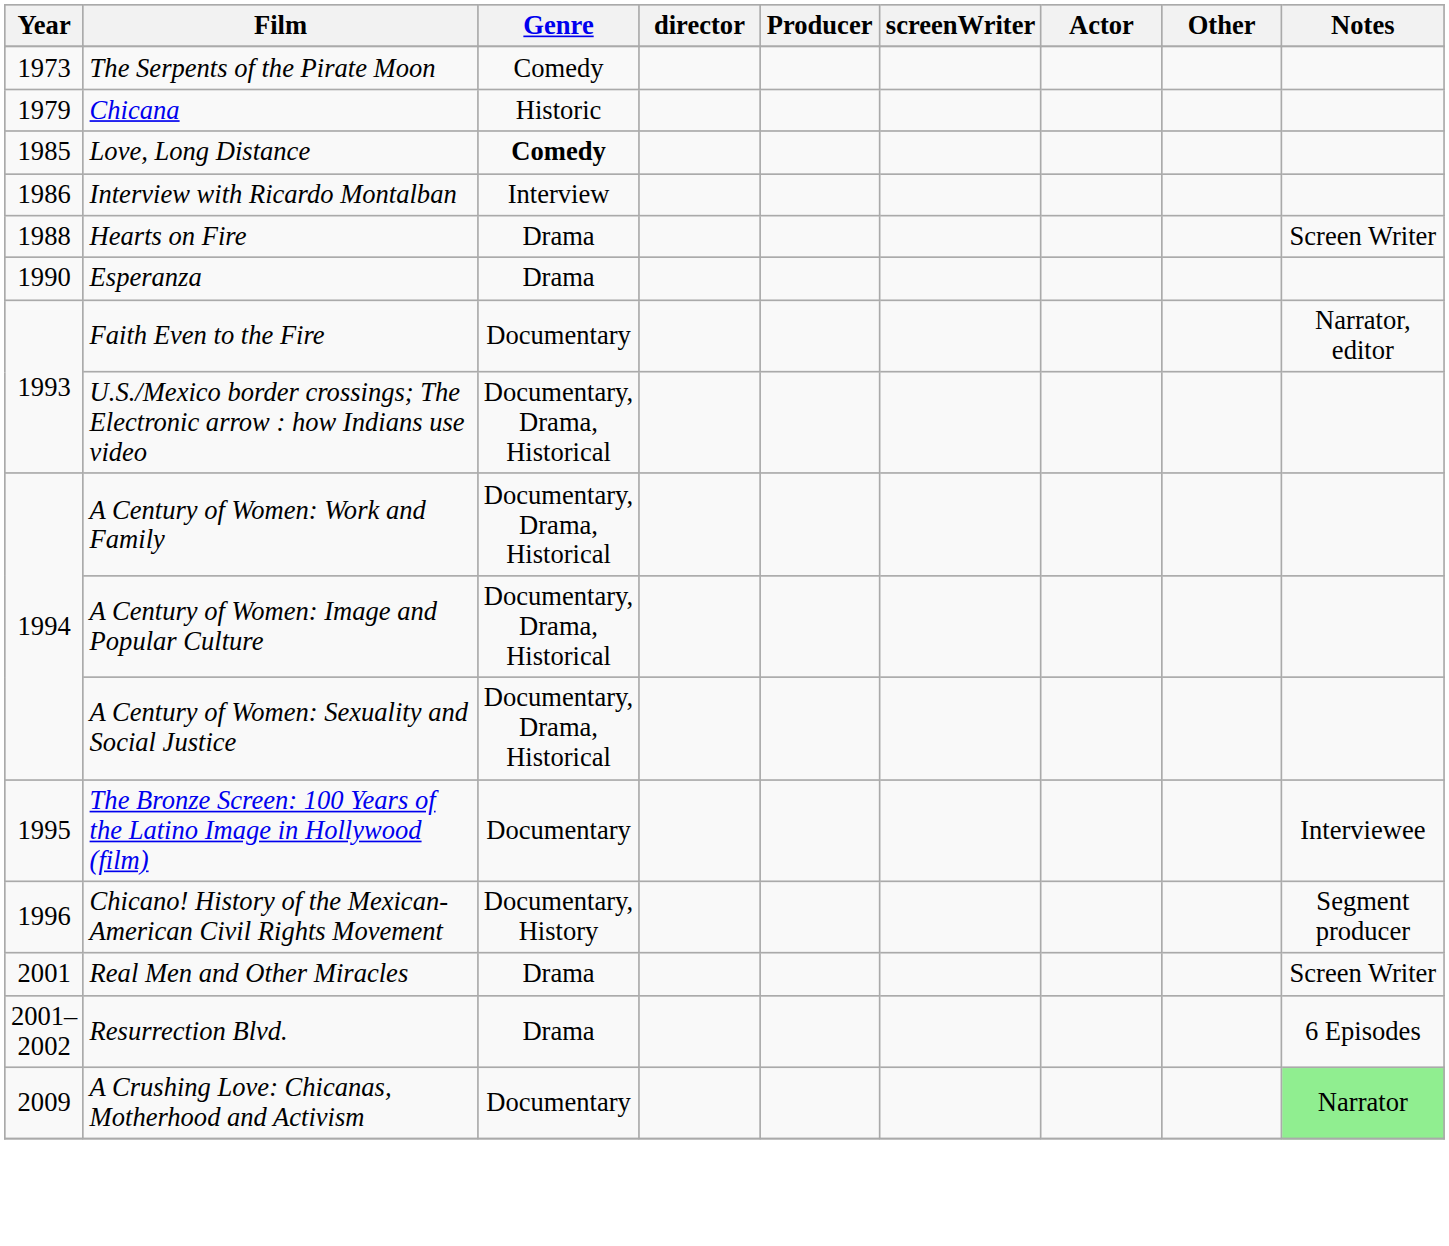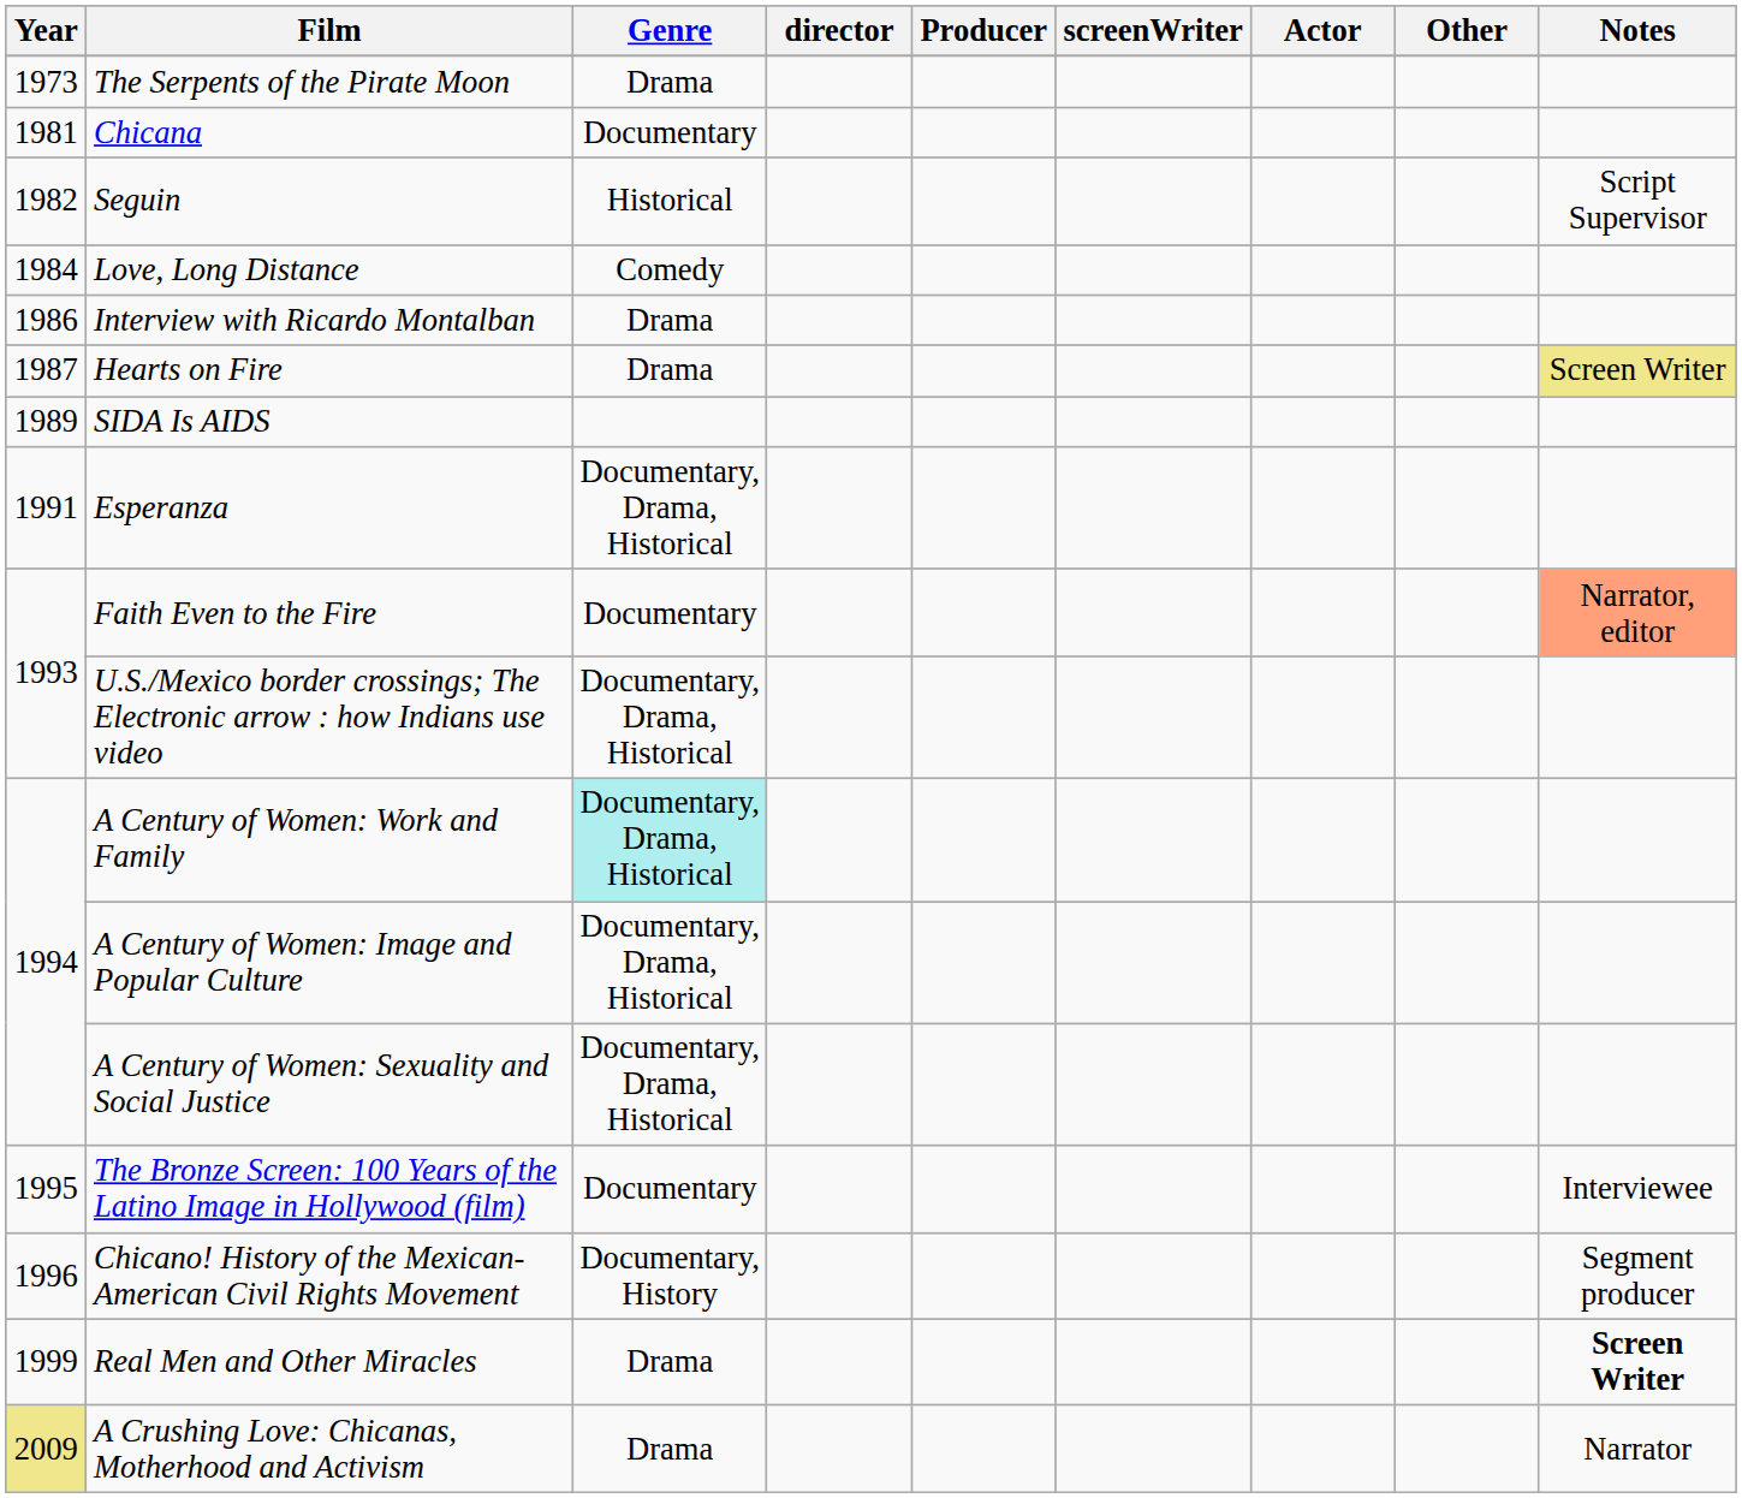 <table class="wikitable sortable" style="text-align:center">
 <tr>
 <th width="33">Year</th>
 <th>Film</th>
 <th width=65><a href='#'>Genre</a></th>
 <th width=65>director</th>
 <th width=65>Producer</th>
 <th width=65>screenWriter</th>
 <th width=65>Actor</th>
 <th width=65>Other</th>
 <th>Notes</th>
 </tr>
 <tr>
 </tr>
 <tr>
 <td>1973</td>
 <td style="text-align:left"><em>The Serpents of the Pirate Moon</em></td>
-<td>Comedy</td>
+<td>Drama</td>
 <td></td>
 <td></td>
 <td></td>
 <td></td>
 <td></td>
 <td></td>
 </tr>
 <tr>
-<td>1979</td>
+<td>1981</td>
 <td style="text-align:left"><em><a href='#'>Chicana</a></em></td>
-<td>Historic</td>
+<td>Documentary</td>
 <td></td>
 <td></td>
 <td></td>
 <td></td>
 <td></td>
 <td></td>
 </tr>
 <tr>
-<td>1985</td>
+<td>1982</td>
+<td style="text-align:left"><em>Seguin</em></td>
+<td>Historical</td>
+<td></td>
+<td></td>
+<td></td>
+<td></td>
+<td></td>
+<td>Script Supervisor</td>
+</tr>
+<tr>
+<td>1984</td>
 <td style="text-align:left"><em>Love, Long Distance</em></td>
-<td><strong>Comedy</strong></td>
+<td>Comedy</td>
 <td></td>
 <td></td>
 <td></td>
 <td></td>
 <td></td>
 <td></td>
 </tr>
 <tr>
 <td>1986</td>
 <td style="text-align:left"><em>Interview with Ricardo Montalban</em></td>
-<td>Interview</td>
+<td>Drama</td>
 <td></td>
 <td></td>
 <td></td>
 <td></td>
 <td></td>
 <td></td>
 </tr>
 <tr>
-<td>1988</td>
+<td>1987</td>
 <td style="text-align:left"><em>Hearts on Fire</em></td>
 <td>Drama</td>
 <td></td>
 <td></td>
 <td></td>
 <td></td>
 <td></td>
-<td>Screen Writer</td>
+<td style="background: khaki;">Screen Writer</td>
 </tr>
 <tr>
-<td>1990</td>
+<td>1989</td>
+<td style="text-align:left"><em>SIDA Is AIDS</em></td>
+<td></td>
+<td></td>
+<td></td>
+<td></td>
+<td></td>
+<td></td>
+<td></td>
+</tr>
+<tr>
+<td>1991</td>
 <td style="text-align:left"><em>Esperanza</em></td>
-<td>Drama</td>
+<td>Documentary, Drama, Historical</td>
 <td></td>
 <td></td>
 <td></td>
 <td></td>
 <td></td>
 <td></td>
 </tr>
 <tr>
 <td rowspan="2">1993</td>
 <td style="text-align:left"><em>Faith Even to the Fire</em></td>
 <td>Documentary</td>
 <td></td>
 <td></td>
 <td></td>
 <td></td>
 <td></td>
-<td>Narrator, editor</td>
+<td style="background: lightsalmon;">Narrator, editor</td>
 </tr>
 <tr>
 <td style="text-align:left"><em>U.S./Mexico border crossings; The Electronic arrow : how Indians use video</em></td>
 <td>Documentary, Drama, Historical</td>
 <td></td>
 <td></td>
 <td></td>
 <td></td>
 <td></td>
 <td></td>
 </tr>
 <tr>
 <td rowspan="3">1994</td>
 <td style="text-align:left"><em>A Century of Women: Work and Family</em></td>
-<td>Documentary, Drama, Historical</td>
+<td style="background: paleturquoise;">Documentary, Drama, Historical</td>
 <td></td>
 <td></td>
 <td></td>
 <td></td>
 <td></td>
 <td></td>
 </tr>
 <tr>
 <td style="text-align:left"><em>A Century of Women: Image and Popular Culture</em></td>
 <td>Documentary, Drama, Historical</td>
 <td></td>
 <td></td>
 <td></td>
 <td></td>
 <td></td>
 <td></td>
 </tr>
 <tr>
 <td style="text-align:left"><em>A Century of Women: Sexuality and Social Justice</em></td>
 <td>Documentary, Drama, Historical</td>
 <td></td>
 <td></td>
 <td></td>
 <td></td>
 <td></td>
 <td></td>
 </tr>
 <tr>
 <td>1995</td>
 <td style="text-align:left"><em><a href='#'>The Bronze Screen: 100 Years of the Latino Image in Hollywood (film)</a></em></td>
 <td>Documentary</td>
 <td></td>
 <td></td>
 <td></td>
 <td></td>
 <td></td>
 <td>Interviewee</td>
 </tr>
 <tr>
 <td>1996</td>
 <td style="text-align:left"><em>Chicano! History of the Mexican-American Civil Rights Movement</em></td>
 <td>Documentary, History</td>
 <td></td>
 <td></td>
 <td></td>
 <td></td>
 <td></td>
 <td>Segment producer</td>
 </tr>
 <tr>
-<td>2001</td>
+<td>1999</td>
 <td style="text-align:left"><em>Real Men and Other Miracles</em></td>
 <td>Drama</td>
 <td></td>
 <td></td>
 <td></td>
 <td></td>
 <td></td>
-<td>Screen Writer</td>
+<td><strong>Screen Writer</strong></td>
 </tr>
 <tr>
-<td>2001–2002</td>
-<td style="text-align:left"><em>Resurrection Blvd.</em></td>
+<td style="background: khaki;">2009</td>
+<td style="text-align:left"><em>A Crushing Love: Chicanas, Motherhood and Activism</em></td>
 <td>Drama</td>
 <td></td>
 <td></td>
 <td></td>
 <td></td>
 <td></td>
-<td>6 Episodes</td>
-</tr>
-<tr>
-<td>2009</td>
-<td style="text-align:left"><em>A Crushing Love: Chicanas, Motherhood and Activism</em></td>
-<td>Documentary</td>
-<td></td>
-<td></td>
-<td></td>
-<td></td>
-<td></td>
-<td style="background: lightgreen;">Narrator</td>
+<td>Narrator</td>
 </tr>
 <tr>
 </tr>
 </table>
